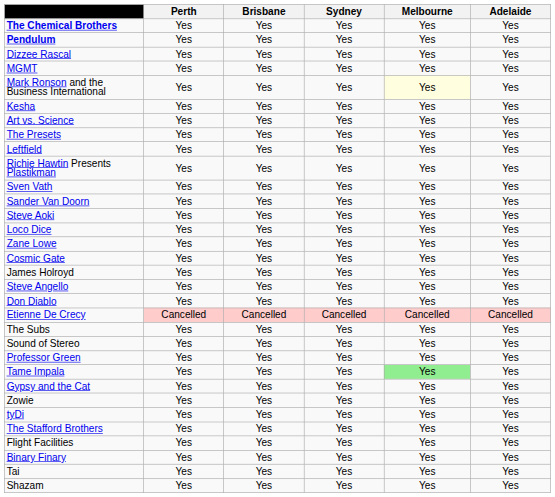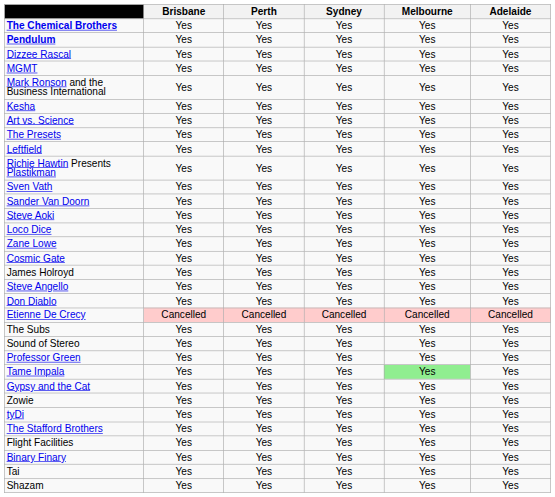 <table class="wikitable sortable" style="line-height:0.95em;">
 <tr>
 <th style="background:#000; width:15%;"> </th>
+<th width=8%>Brisbane</th>
 <th width=8%>Perth</th>
-<th width=8%>Brisbane</th>
 <th width=8%>Sydney</th>
 <th width=8%>Melbourne</th>
 <th width=8%>Adelaide</th>
 </tr>
 <tr align=center>
 <td align=left><strong><a href='#'>The Chemical Brothers</a></strong></td>
 <td>Yes</td>
 <td>Yes</td>
 <td>Yes</td>
 <td>Yes</td>
 <td>Yes</td>
 </tr>
 <tr align=center>
 <td align=left><strong><a href='#'>Pendulum</a></strong></td>
 <td>Yes</td>
 <td>Yes</td>
 <td>Yes</td>
 <td>Yes</td>
 <td>Yes</td>
 </tr>
 <tr align=center>
 <td align=left><a href='#'>Dizzee Rascal</a></td>
 <td>Yes</td>
 <td>Yes</td>
 <td>Yes</td>
 <td>Yes</td>
 <td>Yes</td>
 </tr>
 <tr align=center>
 <td align=left><a href='#'>MGMT</a></td>
 <td>Yes</td>
 <td>Yes</td>
 <td>Yes</td>
 <td>Yes</td>
 <td>Yes</td>
 </tr>
 <tr align=center>
 <td align=left><a href='#'>Mark Ronson</a> and the Business International</td>
 <td>Yes</td>
 <td>Yes</td>
 <td>Yes</td>
-<td style="background: lightyellow;">Yes</td>
+<td>Yes</td>
 <td>Yes</td>
 </tr>
 <tr align=center>
 <td align=left><a href='#'>Kesha</a></td>
 <td>Yes</td>
 <td>Yes</td>
 <td>Yes</td>
 <td>Yes</td>
 <td>Yes</td>
 </tr>
 <tr align=center>
 <td align=left><a href='#'>Art vs. Science</a></td>
 <td>Yes</td>
 <td>Yes</td>
 <td>Yes</td>
 <td>Yes</td>
 <td>Yes</td>
 </tr>
 <tr align=center>
 <td align=left><a href='#'>The Presets</a></td>
 <td>Yes</td>
 <td>Yes</td>
 <td>Yes</td>
 <td>Yes</td>
 <td>Yes</td>
 </tr>
 <tr align=center>
 <td align=left><a href='#'>Leftfield</a></td>
 <td>Yes</td>
 <td>Yes</td>
 <td>Yes</td>
 <td>Yes</td>
 <td>Yes</td>
 </tr>
 <tr align=center>
 <td align=left><a href='#'>Richie Hawtin</a> Presents <a href='#'>Plastikman</a></td>
 <td>Yes</td>
 <td>Yes</td>
 <td>Yes</td>
 <td>Yes</td>
 <td>Yes</td>
 </tr>
 <tr align=center>
 <td align=left><a href='#'>Sven Vath</a></td>
 <td>Yes</td>
 <td>Yes</td>
 <td>Yes</td>
 <td>Yes</td>
 <td>Yes</td>
 </tr>
 <tr align=center>
 <td align=left><a href='#'>Sander Van Doorn</a></td>
 <td>Yes</td>
 <td>Yes</td>
 <td>Yes</td>
 <td>Yes</td>
 <td>Yes</td>
 </tr>
 <tr align=center>
 <td align=left><a href='#'>Steve Aoki</a></td>
 <td>Yes</td>
 <td>Yes</td>
 <td>Yes</td>
 <td>Yes</td>
 <td>Yes</td>
 </tr>
 <tr align=center>
 <td align=left><a href='#'>Loco Dice</a></td>
 <td>Yes</td>
 <td>Yes</td>
 <td>Yes</td>
 <td>Yes</td>
 <td>Yes</td>
 </tr>
 <tr align=center>
 <td align=left><a href='#'>Zane Lowe</a></td>
 <td>Yes</td>
 <td>Yes</td>
 <td>Yes</td>
 <td>Yes</td>
 <td>Yes</td>
 </tr>
 <tr align=center>
 <td align=left><a href='#'>Cosmic Gate</a></td>
 <td>Yes</td>
 <td>Yes</td>
 <td>Yes</td>
 <td>Yes</td>
 <td>Yes</td>
 </tr>
 <tr align=center>
 <td align=left>James Holroyd</td>
 <td>Yes</td>
 <td>Yes</td>
 <td>Yes</td>
 <td>Yes</td>
 <td>Yes</td>
 </tr>
 <tr align=center>
 <td align=left><a href='#'>Steve Angello</a></td>
 <td>Yes</td>
 <td>Yes</td>
 <td>Yes</td>
 <td>Yes</td>
 <td>Yes</td>
 </tr>
 <tr align=center>
 <td align=left><a href='#'>Don Diablo</a></td>
 <td>Yes</td>
 <td>Yes</td>
 <td>Yes</td>
 <td>Yes</td>
 <td>Yes</td>
 </tr>
 <tr align=center>
 <td align=left><a href='#'>Etienne De Crecy</a></td>
 <td style="background:#fcc;">Cancelled</td>
 <td style="background:#fcc;">Cancelled</td>
 <td style="background:#fcc;">Cancelled</td>
 <td style="background:#fcc;">Cancelled</td>
 <td style="background:#fcc;">Cancelled</td>
 </tr>
 <tr align=center>
 <td align=left>The Subs</td>
 <td>Yes</td>
 <td>Yes</td>
 <td>Yes</td>
 <td>Yes</td>
 <td>Yes</td>
 </tr>
 <tr align=center>
 <td align=left>Sound of Stereo</td>
 <td>Yes</td>
 <td>Yes</td>
 <td>Yes</td>
 <td>Yes</td>
 <td>Yes</td>
 </tr>
 <tr align=center>
 <td align=left><a href='#'>Professor Green</a></td>
 <td>Yes</td>
 <td>Yes</td>
 <td>Yes</td>
 <td>Yes</td>
 <td>Yes</td>
 </tr>
 <tr align=center>
 <td align=left><a href='#'>Tame Impala</a></td>
 <td>Yes</td>
 <td>Yes</td>
 <td>Yes</td>
 <td style="background: lightgreen;">Yes</td>
 <td>Yes</td>
 </tr>
 <tr align=center>
 <td align=left><a href='#'>Gypsy and the Cat</a></td>
 <td>Yes</td>
 <td>Yes</td>
 <td>Yes</td>
 <td>Yes</td>
 <td>Yes</td>
 </tr>
 <tr align=center>
 <td align=left>Zowie</td>
 <td>Yes</td>
 <td>Yes</td>
 <td>Yes</td>
 <td>Yes</td>
 <td>Yes</td>
 </tr>
 <tr align=center>
 <td align=left><a href='#'>tyDi</a></td>
 <td>Yes</td>
 <td>Yes</td>
 <td>Yes</td>
 <td>Yes</td>
 <td>Yes</td>
 </tr>
 <tr align=center>
 <td align=left><a href='#'>The Stafford Brothers</a></td>
 <td>Yes</td>
 <td>Yes</td>
 <td>Yes</td>
 <td>Yes</td>
 <td>Yes</td>
 </tr>
 <tr align=center>
 <td align=left>Flight Facilities</td>
 <td>Yes</td>
 <td>Yes</td>
 <td>Yes</td>
 <td>Yes</td>
 <td>Yes</td>
 </tr>
 <tr align=center>
 <td align=left><a href='#'>Binary Finary</a></td>
 <td>Yes</td>
 <td>Yes</td>
 <td>Yes</td>
 <td>Yes</td>
 <td>Yes</td>
 </tr>
 <tr align=center>
 <td align=left>Tai</td>
 <td>Yes</td>
 <td>Yes</td>
 <td>Yes</td>
 <td>Yes</td>
 <td>Yes</td>
 </tr>
 <tr align=center>
 <td align=left>Shazam</td>
 <td>Yes</td>
 <td>Yes</td>
 <td>Yes</td>
 <td>Yes</td>
 <td>Yes</td>
 </tr>
 </table>
